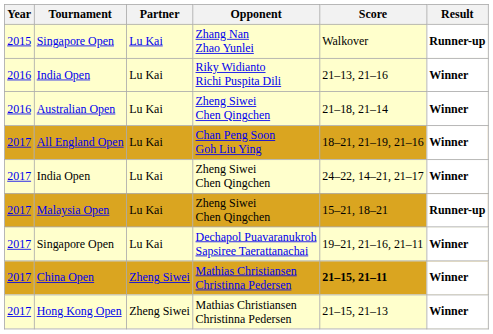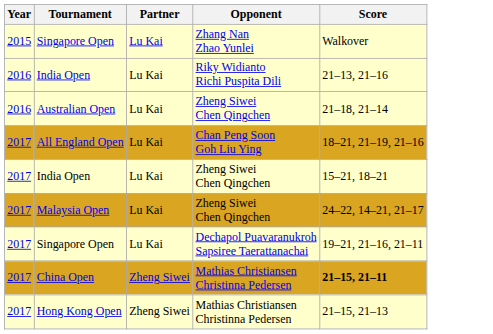 <table class="sortable wikitable" style="font-size: 90%">
 <tr>
 <th>Year</th>
 <th>Tournament</th>
 <th>Partner</th>
 <th>Opponent</th>
 <th>Score</th>
-<th>Result</th>
 </tr>
 <tr style="background:#FFFFCC">
 <td align="center"><a href='#'>2015</a></td>
 <td align="left"><a href='#'>Singapore Open</a></td>
 <td align="left"> <a href='#'>Lu Kai</a></td>
 <td align="left"> <a href='#'>Zhang Nan</a><br> <a href='#'>Zhao Yunlei</a></td>
 <td align="left">Walkover</td>
-<td style="text-align:left; background:white"> <strong>Runner-up</strong></td>
 </tr>
 <tr style="background:#FFFFCC">
 <td align="center"><a href='#'>2016</a></td>
 <td align="left"><a href='#'>India Open</a></td>
 <td align="left"> Lu Kai</td>
 <td align="left"> <a href='#'>Riky Widianto</a><br> <a href='#'>Richi Puspita Dili</a></td>
 <td align="left">21–13, 21–16</td>
-<td style="text-align:left; background:white"> <strong>Winner</strong></td>
 </tr>
 <tr style="background:#FFFFCC">
 <td align="center"><a href='#'>2016</a></td>
 <td align="left"><a href='#'>Australian Open</a></td>
 <td align="left"> Lu Kai</td>
 <td align="left"> <a href='#'>Zheng Siwei</a><br> <a href='#'>Chen Qingchen</a></td>
 <td align="left">21–18, 21–14</td>
-<td style="text-align:left; background:white"> <strong>Winner</strong></td>
 </tr>
 <tr style="background:#DAA520">
 <td align="center"><a href='#'>2017</a></td>
 <td align="left"><a href='#'>All England Open</a></td>
 <td align="left"> Lu Kai</td>
 <td align="left"> <a href='#'>Chan Peng Soon</a><br> <a href='#'>Goh Liu Ying</a></td>
 <td align="left">18–21, 21–19, 21–16</td>
-<td style="text-align:left; background:white"> <strong>Winner</strong></td>
 </tr>
 <tr style="background:#FFFFCC">
 <td align="center"><a href='#'>2017</a></td>
 <td align="left">India Open</td>
 <td align="left"> Lu Kai</td>
 <td align="left"> Zheng Siwei<br> Chen Qingchen</td>
-<td align="left">24–22, 14–21, 21–17</td>
-<td style="text-align:left; background:white"> <strong>Winner</strong></td>
+<td align="left">15–21, 18–21</td>
 </tr>
 <tr style="background:#DAA520">
 <td align="center"><a href='#'>2017</a></td>
 <td align="left"><a href='#'>Malaysia Open</a></td>
 <td align="left"> Lu Kai</td>
 <td align="left"> Zheng Siwei<br> Chen Qingchen</td>
-<td align="left">15–21, 18–21</td>
-<td style="text-align:left; background:white"> <strong>Runner-up</strong></td>
+<td align="left">24–22, 14–21, 21–17</td>
 </tr>
 <tr style="background:#FFFFCC">
 <td align="center"><a href='#'>2017</a></td>
 <td align="left">Singapore Open</td>
 <td align="left"> Lu Kai</td>
 <td align="left"> <a href='#'>Dechapol Puavaranukroh</a><br> <a href='#'>Sapsiree Taerattanachai</a></td>
 <td align="left">19–21, 21–16, 21–11</td>
-<td style="text-align:left; background:white"> <strong>Winner</strong></td>
 </tr>
 <tr style="background:#DAA520">
 <td align="center"><a href='#'>2017</a></td>
 <td align="left"><a href='#'>China Open</a></td>
 <td align="left"> <a href='#'>Zheng Siwei</a></td>
 <td align="left"> <a href='#'>Mathias Christiansen</a><br> <a href='#'>Christinna Pedersen</a></td>
 <td align="left"><strong>21–15, 21–11</strong></td>
-<td style="text-align:left; background:white"> <strong>Winner</strong></td>
 </tr>
 <tr style="background:#FFFFCC">
 <td align="center"><a href='#'>2017</a></td>
 <td align="left"><a href='#'>Hong Kong Open</a></td>
 <td align="left"> Zheng Siwei</td>
 <td align="left"> Mathias Christiansen<br> Christinna Pedersen</td>
 <td align="left">21–15, 21–13</td>
-<td style="text-align:left; background:white"> <strong>Winner</strong></td>
 </tr>
 </table>
